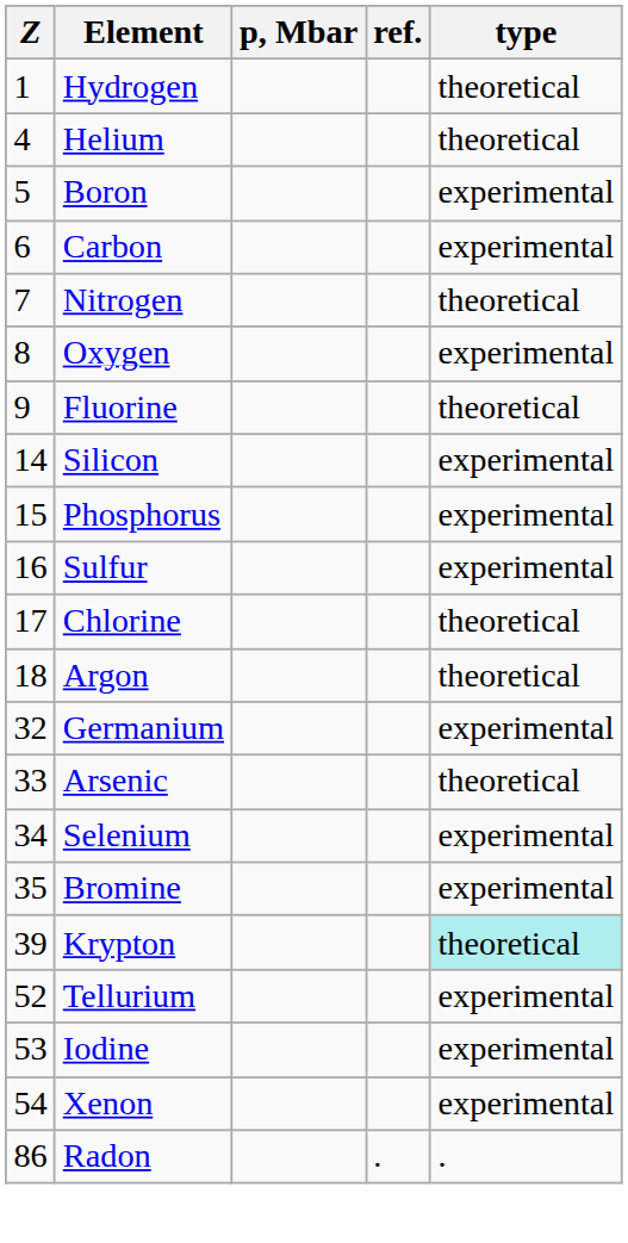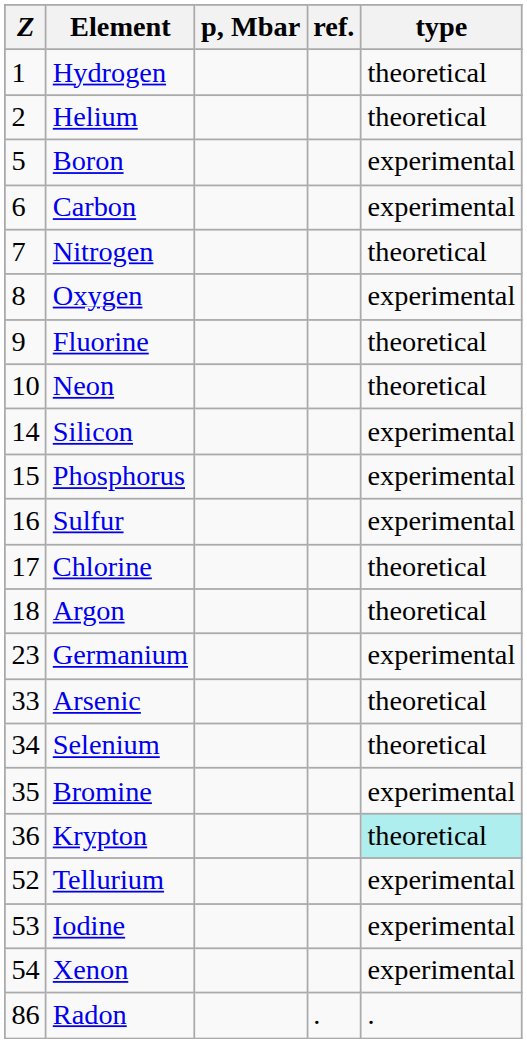 <table class="wikitable sortable">
 <tr>
 <th><em>Z</em></th>
 <th>Element</th>
 <th>p, Mbar</th>
 <th>ref.</th>
 <th>type</th>
 </tr>
 <tr>
 <td>1</td>
 <td><a href='#'>Hydrogen</a></td>
 <td></td>
 <td></td>
 <td>theoretical</td>
 </tr>
 <tr>
-<td>4</td>
+<td>2</td>
 <td><a href='#'>Helium</a></td>
 <td></td>
 <td></td>
 <td>theoretical</td>
 </tr>
 <tr>
 <td>5</td>
 <td><a href='#'>Boron</a></td>
 <td></td>
 <td></td>
 <td>experimental</td>
 </tr>
 <tr>
 <td>6</td>
 <td><a href='#'>Carbon</a></td>
 <td></td>
 <td></td>
 <td>experimental</td>
 </tr>
 <tr>
 <td>7</td>
 <td><a href='#'>Nitrogen</a></td>
 <td></td>
 <td></td>
 <td>theoretical</td>
 </tr>
 <tr>
 <td>8</td>
 <td><a href='#'>Oxygen</a></td>
 <td></td>
 <td></td>
 <td>experimental</td>
 </tr>
 <tr>
 <td>9</td>
 <td><a href='#'>Fluorine</a></td>
 <td></td>
 <td></td>
 <td>theoretical</td>
 </tr>
 <tr>
+<td>10</td>
+<td><a href='#'>Neon</a></td>
+<td></td>
+<td></td>
+<td>theoretical</td>
+</tr>
+<tr>
 <td>14</td>
 <td><a href='#'>Silicon</a></td>
 <td></td>
 <td></td>
 <td>experimental</td>
 </tr>
 <tr>
 <td>15</td>
 <td><a href='#'>Phosphorus</a></td>
 <td></td>
 <td></td>
 <td>experimental</td>
 </tr>
 <tr>
 <td>16</td>
 <td><a href='#'>Sulfur</a></td>
 <td></td>
 <td></td>
 <td>experimental</td>
 </tr>
 <tr>
 <td>17</td>
 <td><a href='#'>Chlorine</a></td>
 <td></td>
 <td></td>
 <td>theoretical</td>
 </tr>
 <tr>
 <td>18</td>
 <td><a href='#'>Argon</a></td>
 <td></td>
 <td></td>
 <td>theoretical</td>
 </tr>
 <tr>
-<td>32</td>
+<td>23</td>
 <td><a href='#'>Germanium</a></td>
 <td></td>
 <td></td>
 <td>experimental</td>
 </tr>
 <tr>
 <td>33</td>
 <td><a href='#'>Arsenic</a></td>
 <td></td>
 <td></td>
 <td>theoretical</td>
 </tr>
 <tr>
 <td>34</td>
 <td><a href='#'>Selenium</a></td>
 <td></td>
 <td></td>
-<td>experimental</td>
+<td>theoretical</td>
 </tr>
 <tr>
 <td>35</td>
 <td><a href='#'>Bromine</a></td>
 <td></td>
 <td></td>
 <td>experimental</td>
 </tr>
 <tr>
-<td>39</td>
+<td>36</td>
 <td><a href='#'>Krypton</a></td>
 <td></td>
 <td></td>
 <td style="background: paleturquoise;">theoretical</td>
 </tr>
 <tr>
 <td>52</td>
 <td><a href='#'>Tellurium</a></td>
 <td></td>
 <td></td>
 <td>experimental</td>
 </tr>
 <tr>
 <td>53</td>
 <td><a href='#'>Iodine</a></td>
 <td></td>
 <td></td>
 <td>experimental</td>
 </tr>
 <tr>
 <td>54</td>
 <td><a href='#'>Xenon</a></td>
 <td></td>
 <td></td>
 <td>experimental</td>
 </tr>
 <tr>
 <td>86</td>
 <td><a href='#'>Radon</a></td>
 <td></td>
 <td>.</td>
 <td>.</td>
 </tr>
 </table>
